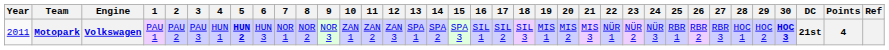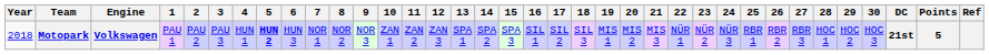 <table class="wikitable" style="text-align:center; font-size:85%">
 <tr>
 <th>Year</th>
 <th>Team</th>
 <th>Engine</th>
 <th>1</th>
 <th>2</th>
 <th>3</th>
 <th>4</th>
 <th>5</th>
 <th>6</th>
 <th>7</th>
 <th>8</th>
 <th>9</th>
 <th>10</th>
 <th>11</th>
 <th>12</th>
 <th>13</th>
 <th>14</th>
 <th>15</th>
 <th>16</th>
 <th>17</th>
 <th>18</th>
 <th>19</th>
 <th>20</th>
 <th>21</th>
 <th>22</th>
 <th>23</th>
 <th>24</th>
 <th>25</th>
 <th>26</th>
 <th>27</th>
 <th>28</th>
 <th>29</th>
 <th>30</th>
 <th>DC</th>
 <th>Points</th>
 <th>Ref</th>
 </tr>
 <tr>
-<td><a href='#'>2011</a></td>
+<td><a href='#'>2018</a></td>
 <th><a href='#'>Motopark</a></th>
 <th><a href='#'>Volkswagen</a></th>
 <td style="background:#EFCFFF;"><a href='#'>PAU<br>1</a><br></td>
 <td style="background:#CFCFFF;"><a href='#'>PAU<br>2</a><br></td>
 <td style="background:#CFCFFF;"><a href='#'>PAU<br>3</a><br></td>
 <td style="background:#CFCFFF;"><a href='#'>HUN<br>1</a><br></td>
 <td style="background:#CFCFFF;"><strong><a href='#'>HUN<br>2</a><br></strong></td>
 <td style="background:#CFCFFF;"><a href='#'>HUN<br>3</a><br></td>
 <td style="background:#CFCFFF;"><a href='#'>NOR<br>1</a><br></td>
 <td style="background:#CFCFFF;"><a href='#'>NOR<br>2</a><br></td>
 <td style="background:#DFFFDF;"><a href='#'>NOR<br>3</a><br></td>
 <td style="background:#CFCFFF;"><a href='#'>ZAN<br>1</a><br></td>
 <td style="background:#CFCFFF;"><a href='#'>ZAN<br>2</a><br></td>
 <td style="background:#CFCFFF;"><a href='#'>ZAN<br>3</a><br></td>
 <td style="background:#CFCFFF;"><a href='#'>SPA<br>1</a><br></td>
 <td style="background:#CFCFFF;"><a href='#'>SPA<br>2</a><br></td>
 <td style="background:#DFFFDF;"><a href='#'>SPA<br>3</a><br></td>
 <td style="background:#CFCFFF;"><a href='#'>SIL<br>1</a><br></td>
 <td style="background:#CFCFFF;"><a href='#'>SIL<br>2</a><br></td>
 <td style="background:#EFCFFF;"><a href='#'>SIL<br>3</a><br></td>
 <td style="background:#CFCFFF;"><a href='#'>MIS<br>1</a><br></td>
 <td style="background:#CFCFFF;"><a href='#'>MIS<br>2</a><br></td>
 <td style="background:#EFCFFF;"><a href='#'>MIS<br>3</a><br></td>
 <td style="background:#CFCFFF;"><a href='#'>NÜR<br>1</a><br></td>
 <td style="background:#EFCFFF;"><a href='#'>NÜR<br>2</a><br></td>
 <td style="background:#CFCFFF;"><a href='#'>NÜR<br>3</a><br></td>
 <td style="background:#CFCFFF;"><a href='#'>RBR<br>1</a><br></td>
 <td style="background:#EFCFFF;"><a href='#'>RBR<br>2</a><br></td>
 <td style="background:#CFCFFF;"><a href='#'>RBR<br>3</a><br></td>
 <td style="background:#CFCFFF;"><a href='#'>HOC<br>1</a><br></td>
 <td style="background:#CFCFFF;"><a href='#'>HOC<br>2</a><br></td>
-<td style="background:#CFCFFF;"><strong><a href='#'>HOC<br>3</a><br></strong></td>
+<td style="background:#CFCFFF;"><a href='#'>HOC<br>3</a><br></td>
 <th>21st</th>
-<th>4</th>
+<th>5</th>
 <th></th>
 </tr>
 </table>
